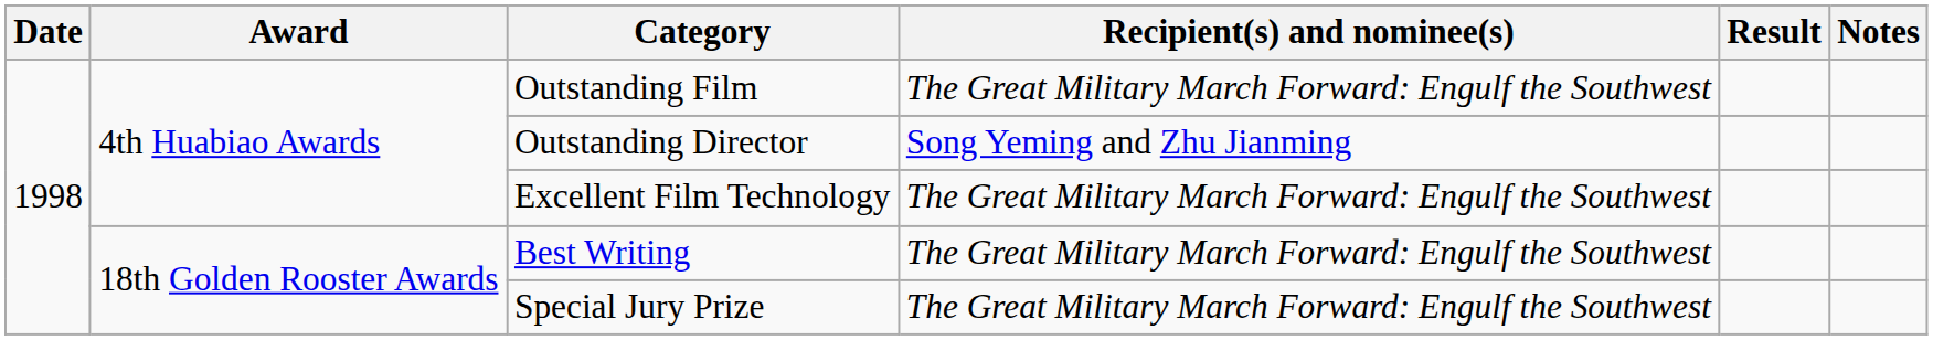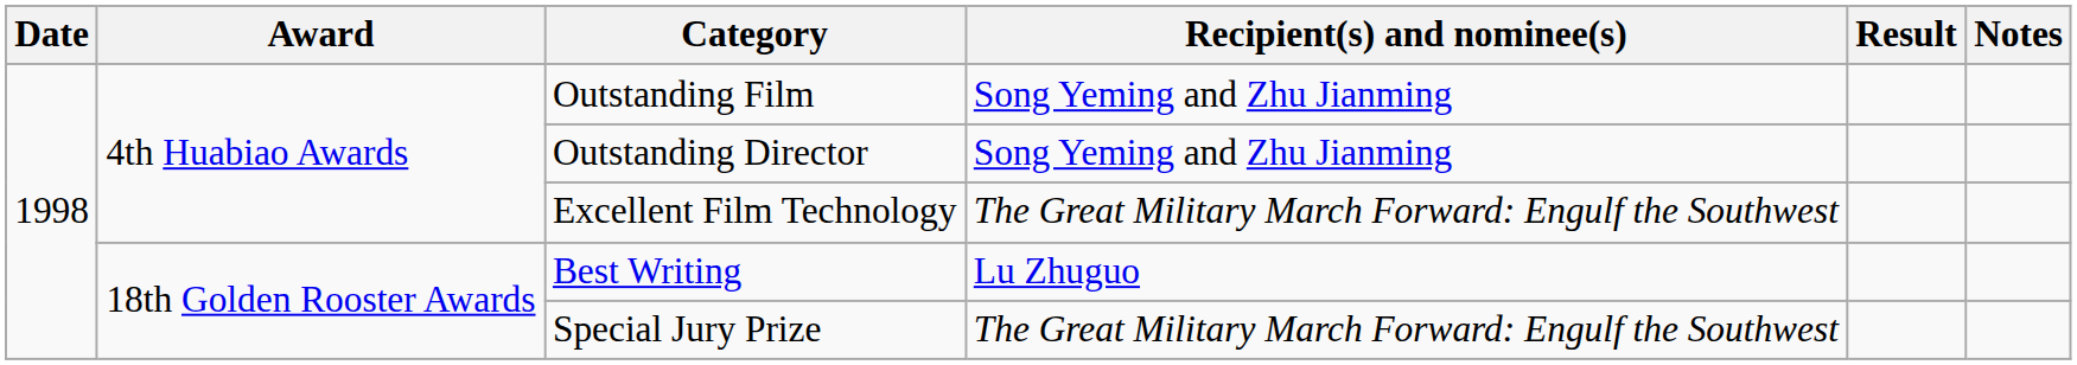 <table class="wikitable">
 <tr>
 <th>Date</th>
 <th>Award</th>
 <th>Category</th>
 <th>Recipient(s) and nominee(s)</th>
 <th>Result</th>
 <th>Notes</th>
 </tr>
 <tr>
 <td rowspan="5">1998</td>
 <td rowspan="3">4th <a href='#'>Huabiao Awards</a></td>
 <td>Outstanding Film</td>
-<td><em>The Great Military March Forward: Engulf the Southwest</em></td>
+<td><a href='#'>Song Yeming</a> and <a href='#'>Zhu Jianming</a></td>
 <td></td>
 <td></td>
 </tr>
 <tr>
 <td>Outstanding Director</td>
 <td><a href='#'>Song Yeming</a> and <a href='#'>Zhu Jianming</a></td>
 <td></td>
 <td></td>
 </tr>
 <tr>
 <td>Excellent Film Technology</td>
 <td><em>The Great Military March Forward: Engulf the Southwest</em></td>
 <td></td>
 <td></td>
 </tr>
 <tr>
 <td rowspan="2">18th <a href='#'>Golden Rooster Awards</a></td>
 <td><a href='#'>Best Writing</a></td>
-<td><em>The Great Military March Forward: Engulf the Southwest</em></td>
+<td><a href='#'>Lu Zhuguo</a></td>
 <td></td>
 <td></td>
 </tr>
 <tr>
 <td>Special Jury Prize</td>
 <td><em>The Great Military March Forward: Engulf the Southwest</em></td>
 <td></td>
 <td></td>
 </tr>
 </table>
